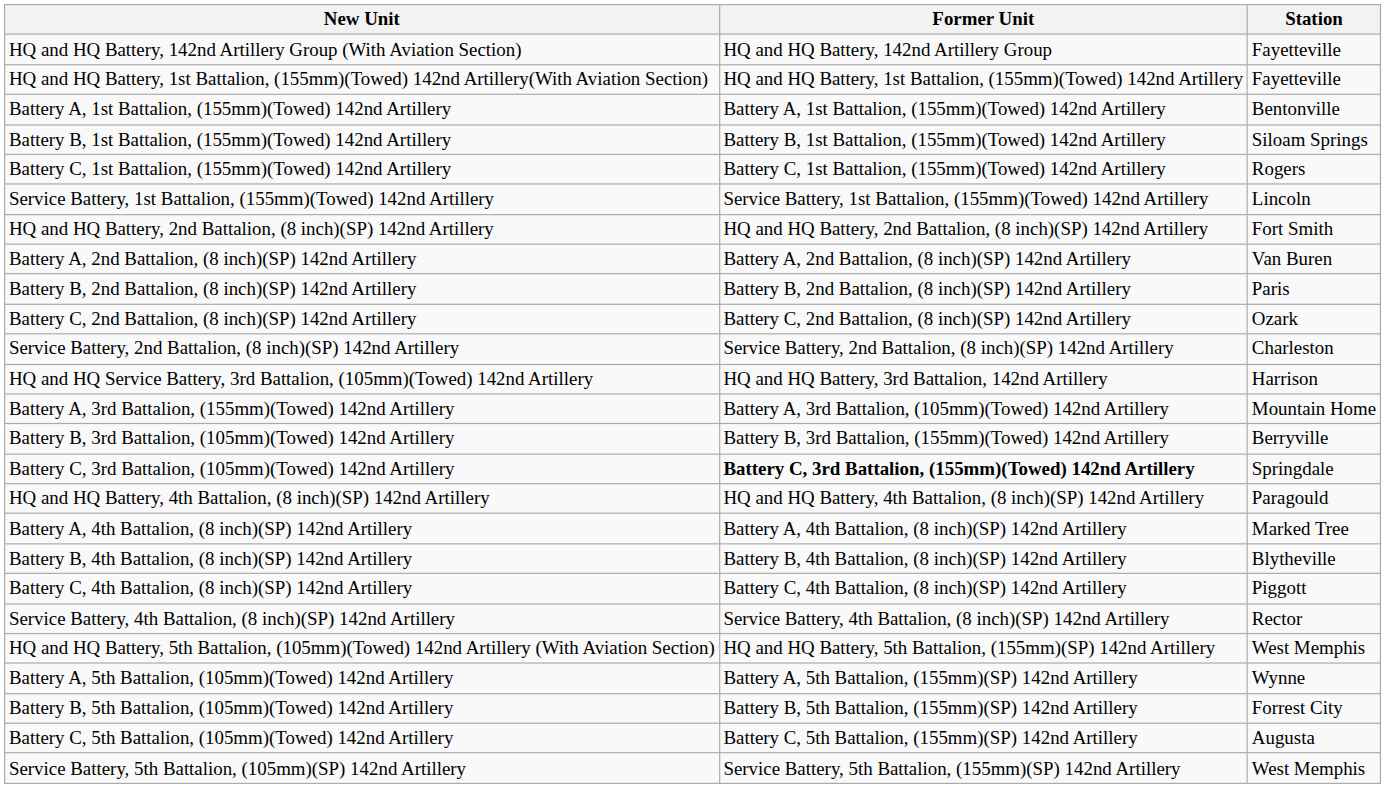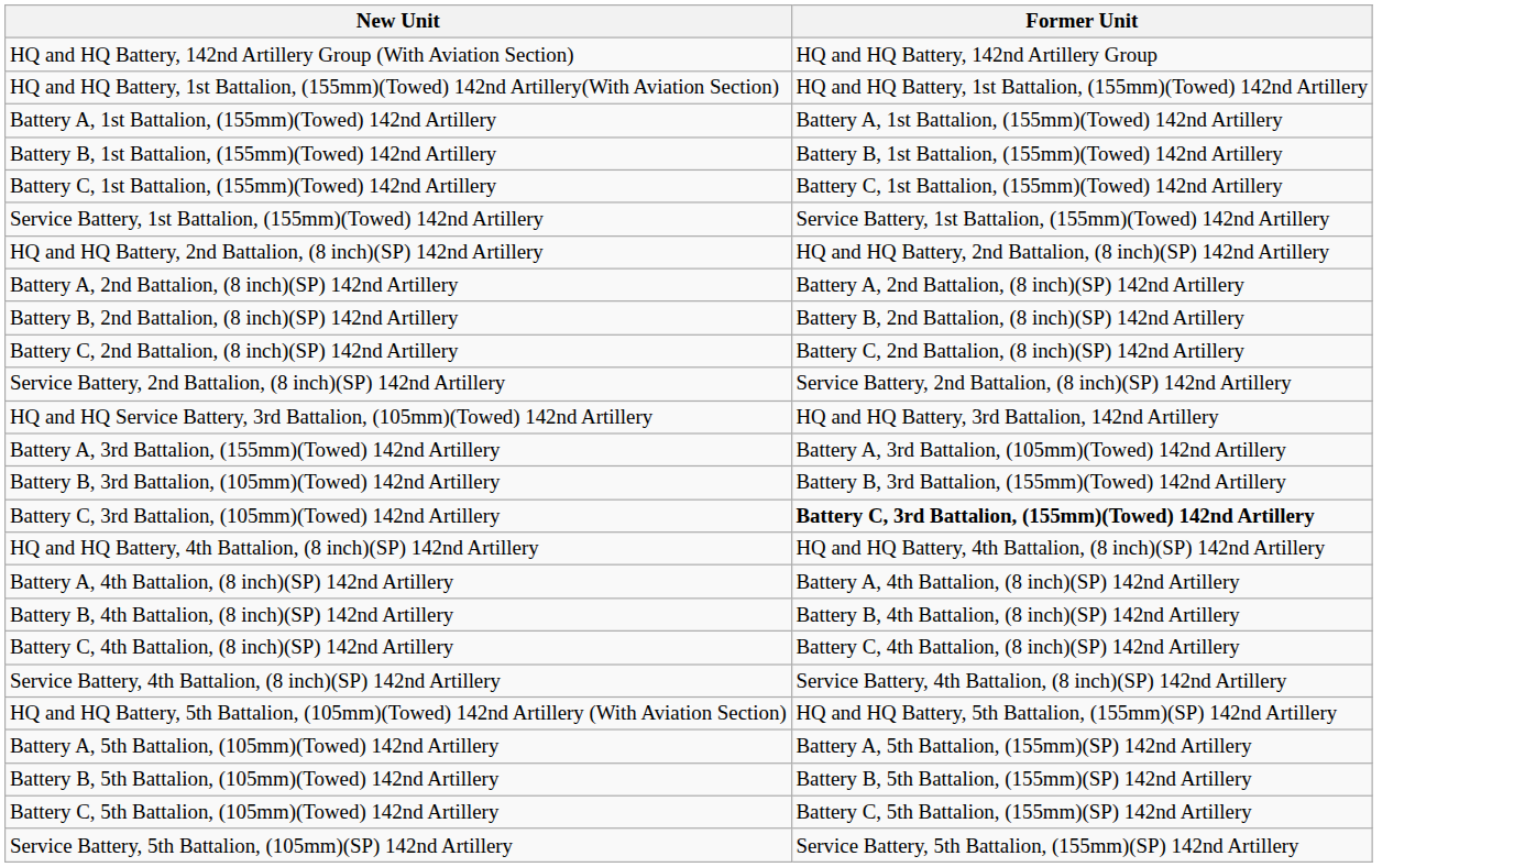 <table class="wikitable">
 <tr>
 <th>New Unit</th>
 <th>Former Unit</th>
-<th>Station</th>
 </tr>
 <tr>
 <td>HQ and HQ Battery, 142nd Artillery Group (With Aviation Section)</td>
 <td>HQ and HQ Battery, 142nd Artillery Group</td>
-<td>Fayetteville</td>
 </tr>
 <tr>
 <td>HQ and HQ Battery, 1st Battalion, (155mm)(Towed) 142nd Artillery(With Aviation Section)</td>
 <td>HQ and HQ Battery, 1st Battalion, (155mm)(Towed) 142nd Artillery</td>
-<td>Fayetteville</td>
 </tr>
 <tr>
 <td>Battery A, 1st Battalion, (155mm)(Towed) 142nd Artillery</td>
 <td>Battery A, 1st Battalion, (155mm)(Towed) 142nd Artillery</td>
-<td>Bentonville</td>
 </tr>
 <tr>
 <td>Battery B, 1st Battalion, (155mm)(Towed) 142nd Artillery</td>
 <td>Battery B, 1st Battalion, (155mm)(Towed) 142nd Artillery</td>
-<td>Siloam Springs</td>
 </tr>
 <tr>
 <td>Battery C, 1st Battalion, (155mm)(Towed) 142nd Artillery</td>
 <td>Battery C, 1st Battalion, (155mm)(Towed) 142nd Artillery</td>
-<td>Rogers</td>
 </tr>
 <tr>
 <td>Service Battery, 1st Battalion, (155mm)(Towed) 142nd Artillery</td>
 <td>Service Battery, 1st Battalion, (155mm)(Towed) 142nd Artillery</td>
-<td>Lincoln</td>
 </tr>
 <tr>
 <td>HQ and HQ Battery, 2nd Battalion, (8 inch)(SP) 142nd Artillery</td>
 <td>HQ and HQ Battery, 2nd Battalion, (8 inch)(SP) 142nd Artillery</td>
-<td>Fort Smith</td>
 </tr>
 <tr>
 <td>Battery A, 2nd Battalion, (8 inch)(SP) 142nd Artillery</td>
 <td>Battery A, 2nd Battalion, (8 inch)(SP) 142nd Artillery</td>
-<td>Van Buren</td>
 </tr>
 <tr>
 <td>Battery B, 2nd Battalion, (8 inch)(SP) 142nd Artillery</td>
 <td>Battery B, 2nd Battalion, (8 inch)(SP) 142nd Artillery</td>
-<td>Paris</td>
 </tr>
 <tr>
 <td>Battery C, 2nd Battalion, (8 inch)(SP) 142nd Artillery</td>
 <td>Battery C, 2nd Battalion, (8 inch)(SP) 142nd Artillery</td>
-<td>Ozark</td>
 </tr>
 <tr>
 <td>Service Battery, 2nd Battalion, (8 inch)(SP) 142nd Artillery</td>
 <td>Service Battery, 2nd Battalion, (8 inch)(SP) 142nd Artillery</td>
-<td>Charleston</td>
 </tr>
 <tr>
 <td>HQ and HQ Service Battery, 3rd Battalion, (105mm)(Towed) 142nd Artillery</td>
 <td>HQ and HQ Battery, 3rd Battalion, 142nd Artillery</td>
-<td>Harrison</td>
 </tr>
 <tr>
 <td>Battery A, 3rd Battalion, (155mm)(Towed) 142nd Artillery</td>
 <td>Battery A, 3rd Battalion, (105mm)(Towed) 142nd Artillery</td>
-<td>Mountain Home</td>
 </tr>
 <tr>
 <td>Battery B, 3rd Battalion, (105mm)(Towed) 142nd Artillery</td>
 <td>Battery B, 3rd Battalion, (155mm)(Towed) 142nd Artillery</td>
-<td>Berryville</td>
 </tr>
 <tr>
 <td>Battery C, 3rd Battalion, (105mm)(Towed) 142nd Artillery</td>
 <td><strong>Battery C, 3rd Battalion, (155mm)(Towed) 142nd Artillery</strong></td>
-<td>Springdale</td>
 </tr>
 <tr>
 <td>HQ and HQ Battery, 4th Battalion, (8 inch)(SP) 142nd Artillery</td>
 <td>HQ and HQ Battery, 4th Battalion, (8 inch)(SP) 142nd Artillery</td>
-<td>Paragould</td>
 </tr>
 <tr>
 <td>Battery A, 4th Battalion, (8 inch)(SP) 142nd Artillery</td>
 <td>Battery A, 4th Battalion, (8 inch)(SP) 142nd Artillery</td>
-<td>Marked Tree</td>
 </tr>
 <tr>
 <td>Battery B, 4th Battalion, (8 inch)(SP) 142nd Artillery</td>
 <td>Battery B, 4th Battalion, (8 inch)(SP) 142nd Artillery</td>
-<td>Blytheville</td>
 </tr>
 <tr>
 <td>Battery C, 4th Battalion, (8 inch)(SP) 142nd Artillery</td>
 <td>Battery C, 4th Battalion, (8 inch)(SP) 142nd Artillery</td>
-<td>Piggott</td>
 </tr>
 <tr>
 <td>Service Battery, 4th Battalion, (8 inch)(SP) 142nd Artillery</td>
 <td>Service Battery, 4th Battalion, (8 inch)(SP) 142nd Artillery</td>
-<td>Rector</td>
 </tr>
 <tr>
 <td>HQ and HQ Battery, 5th Battalion, (105mm)(Towed) 142nd Artillery (With Aviation Section)</td>
 <td>HQ and HQ Battery, 5th Battalion, (155mm)(SP) 142nd Artillery</td>
-<td>West Memphis</td>
 </tr>
 <tr>
 <td>Battery A, 5th Battalion, (105mm)(Towed) 142nd Artillery</td>
 <td>Battery A, 5th Battalion, (155mm)(SP) 142nd Artillery</td>
-<td>Wynne</td>
 </tr>
 <tr>
 <td>Battery B, 5th Battalion, (105mm)(Towed) 142nd Artillery</td>
 <td>Battery B, 5th Battalion, (155mm)(SP) 142nd Artillery</td>
-<td>Forrest City</td>
 </tr>
 <tr>
 <td>Battery C, 5th Battalion, (105mm)(Towed) 142nd Artillery</td>
 <td>Battery C, 5th Battalion, (155mm)(SP) 142nd Artillery</td>
-<td>Augusta</td>
 </tr>
 <tr>
 <td>Service Battery, 5th Battalion, (105mm)(SP) 142nd Artillery</td>
 <td>Service Battery, 5th Battalion, (155mm)(SP) 142nd Artillery</td>
-<td>West Memphis</td>
 </tr>
 </table>
